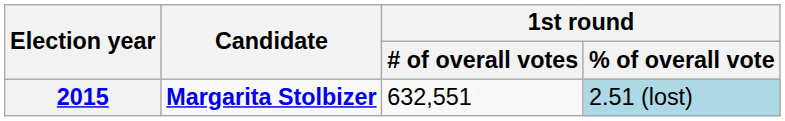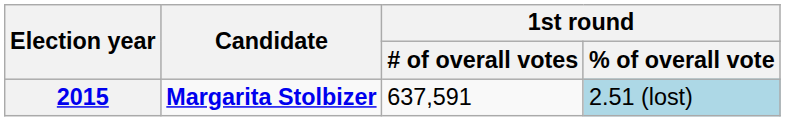 <table class=wikitable>
 <tr>
 <th rowspan=2>Election year</th>
 <th rowspan=2>Candidate</th>
 <th colspan=2>1st round</th>
 </tr>
 <tr>
 <th># of overall votes</th>
 <th>% of overall vote</th>
 </tr>
 <tr>
 <th><a href='#'>2015</a></th>
 <td><strong><a href='#'>Margarita Stolbizer</a></strong></td>
-<td>632,551</td>
+<td>637,591</td>
 <td style="background: lightblue;">2.51 (lost)</td>
 </tr>
 </table>
